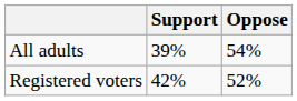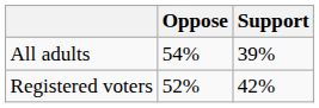 <table class="wikitable">
 <tr>
 <th></th>
+<th>Oppose</th>
 <th>Support</th>
-<th>Oppose</th>
 </tr>
 <tr>
 <td>All adults</td>
+<td>54%</td>
 <td>39%</td>
-<td>54%</td>
 </tr>
 <tr>
 <td>Registered voters</td>
+<td>52%</td>
 <td>42%</td>
-<td>52%</td>
 </tr>
 </table>
